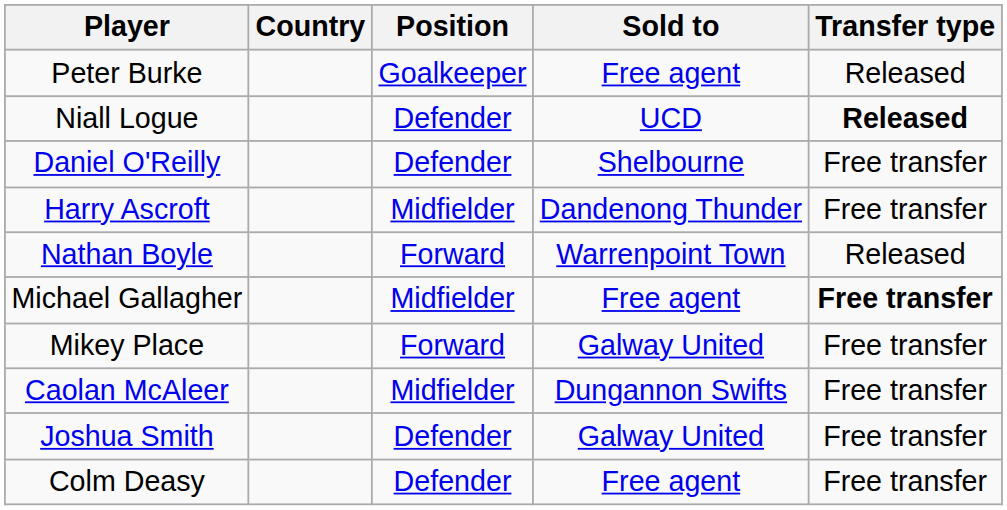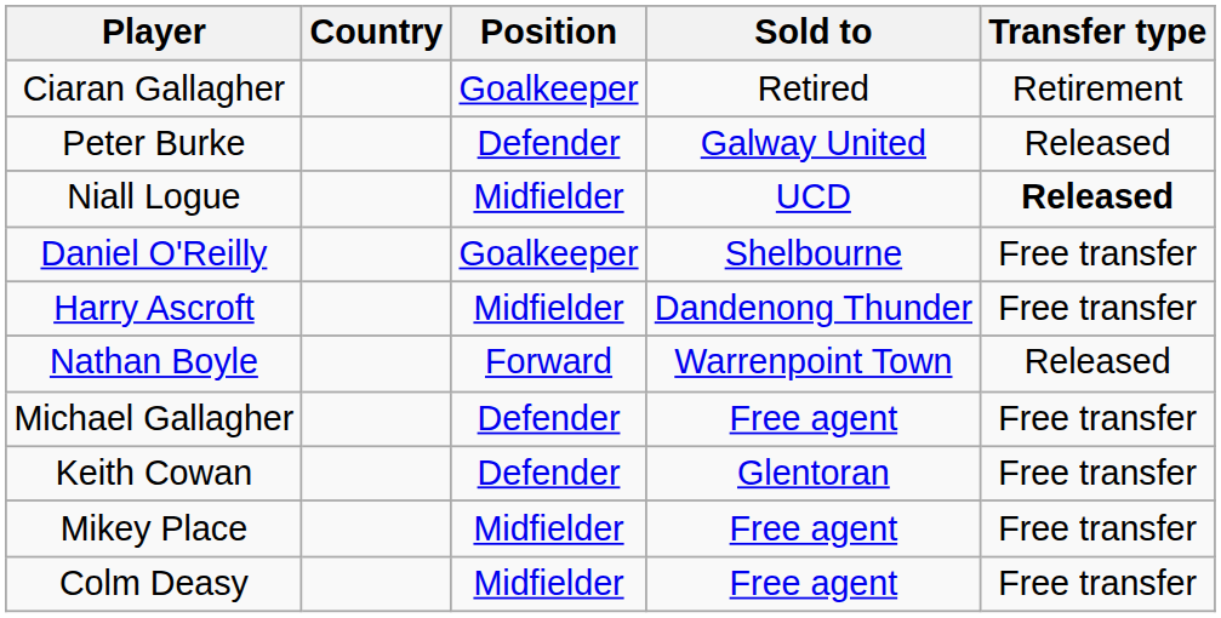 <table class="wikitable" style="text-align:center">
 <tr>
 <th>Player</th>
 <th>Country</th>
 <th>Position</th>
 <th>Sold to</th>
 <th>Transfer type</th>
 </tr>
 <tr>
+<td>Ciaran Gallagher</td>
+<td></td>
+<td><a href='#'>Goalkeeper</a></td>
+<td>Retired</td>
+<td>Retirement</td>
+</tr>
+<tr>
 <td>Peter Burke</td>
 <td></td>
-<td><a href='#'>Goalkeeper</a></td>
-<td><a href='#'>Free agent</a></td>
+<td><a href='#'>Defender</a></td>
+<td> <a href='#'>Galway United</a></td>
 <td>Released</td>
 </tr>
 <tr>
 <td>Niall Logue</td>
 <td></td>
-<td><a href='#'>Defender</a></td>
+<td><a href='#'>Midfielder</a></td>
 <td> <a href='#'>UCD</a></td>
 <td><strong>Released</strong></td>
 </tr>
 <tr>
 <td><a href='#'>Daniel O'Reilly</a></td>
 <td></td>
-<td><a href='#'>Defender</a></td>
+<td><a href='#'>Goalkeeper</a></td>
 <td> <a href='#'>Shelbourne</a></td>
 <td>Free transfer</td>
 </tr>
 <tr>
 <td><a href='#'>Harry Ascroft</a></td>
 <td></td>
 <td><a href='#'>Midfielder</a></td>
 <td> <a href='#'>Dandenong Thunder</a></td>
 <td>Free transfer</td>
 </tr>
 <tr>
 <td><a href='#'>Nathan Boyle</a></td>
 <td></td>
 <td><a href='#'>Forward</a></td>
 <td> <a href='#'>Warrenpoint Town</a></td>
 <td>Released</td>
 </tr>
 <tr>
 <td>Michael Gallagher</td>
 <td></td>
-<td><a href='#'>Midfielder</a></td>
+<td><a href='#'>Defender</a></td>
 <td><a href='#'>Free agent</a></td>
-<td><strong>Free transfer</strong></td>
+<td>Free transfer</td>
+</tr>
+<tr>
+<td>Keith Cowan</td>
+<td></td>
+<td><a href='#'>Defender</a></td>
+<td> <a href='#'>Glentoran</a></td>
+<td>Free transfer</td>
 </tr>
 <tr>
 <td>Mikey Place</td>
 <td></td>
-<td><a href='#'>Forward</a></td>
-<td> <a href='#'>Galway United</a></td>
-<td>Free transfer</td>
-</tr>
-<tr>
-<td><a href='#'>Caolan McAleer</a></td>
-<td></td>
 <td><a href='#'>Midfielder</a></td>
-<td> <a href='#'>Dungannon Swifts</a></td>
-<td>Free transfer</td>
-</tr>
-<tr>
-<td><a href='#'>Joshua Smith</a></td>
-<td></td>
-<td><a href='#'>Defender</a></td>
-<td> <a href='#'>Galway United</a></td>
+<td><a href='#'>Free agent</a></td>
 <td>Free transfer</td>
 </tr>
 <tr>
 <td>Colm Deasy</td>
 <td></td>
-<td><a href='#'>Defender</a></td>
+<td><a href='#'>Midfielder</a></td>
 <td><a href='#'>Free agent</a></td>
 <td>Free transfer</td>
 </tr>
 </table>
